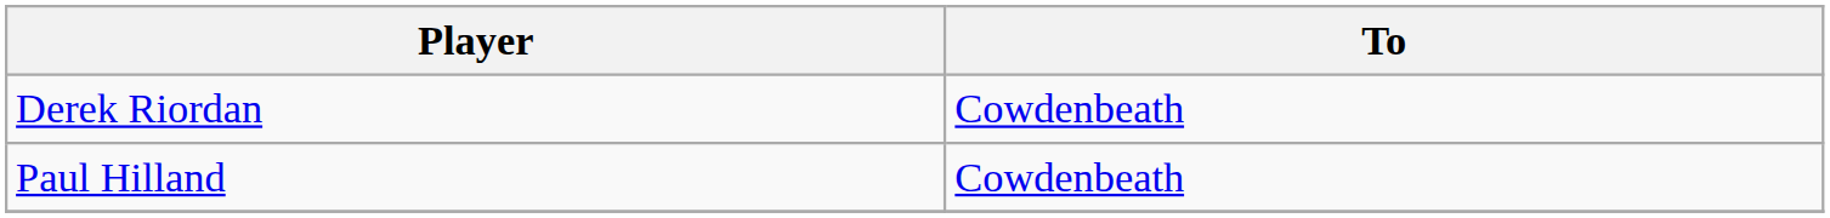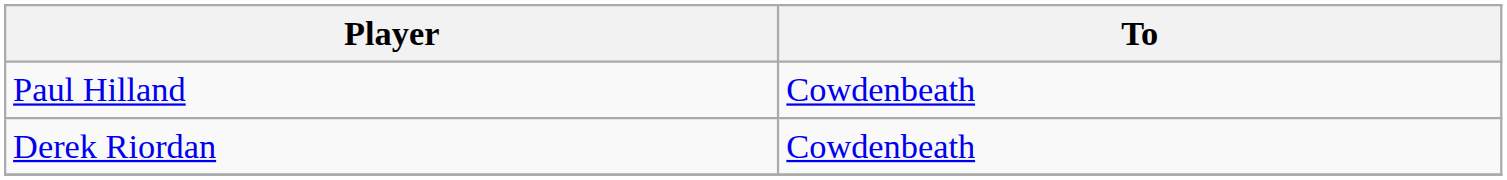 <table class="wikitable" style="text-align:center; font-size:95%;width:75%; text-align:left">
 <tr>
 <th><strong>Player</strong></th>
 <th><strong>To</strong></th>
-</tr>
-<tr>
-<td> <a href='#'>Derek Riordan</a></td>
-<td><a href='#'>Cowdenbeath</a></td>
 </tr>
 <tr --->
 <td> <a href='#'>Paul Hilland</a></td>
 <td><a href='#'>Cowdenbeath</a></td>
 </tr>
 <tr>
+<td> <a href='#'>Derek Riordan</a></td>
+<td><a href='#'>Cowdenbeath</a></td>
+</tr>
+<tr>
 </tr>
 </table>
